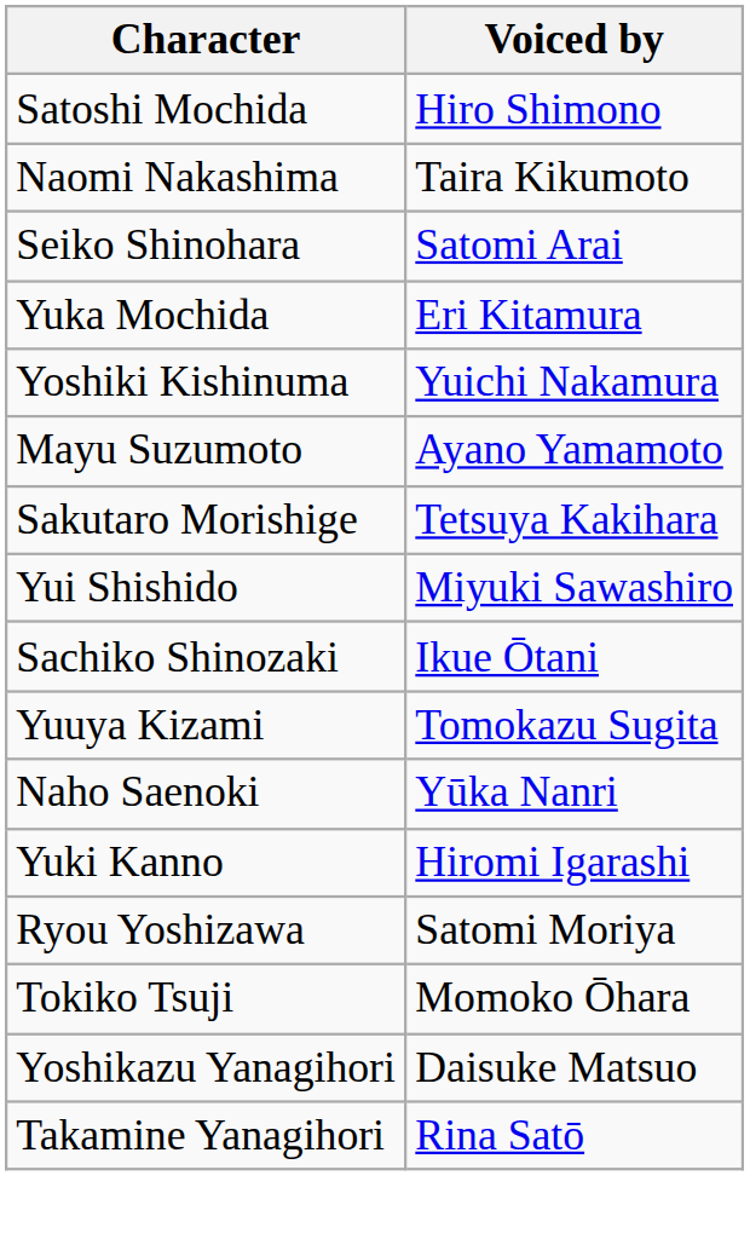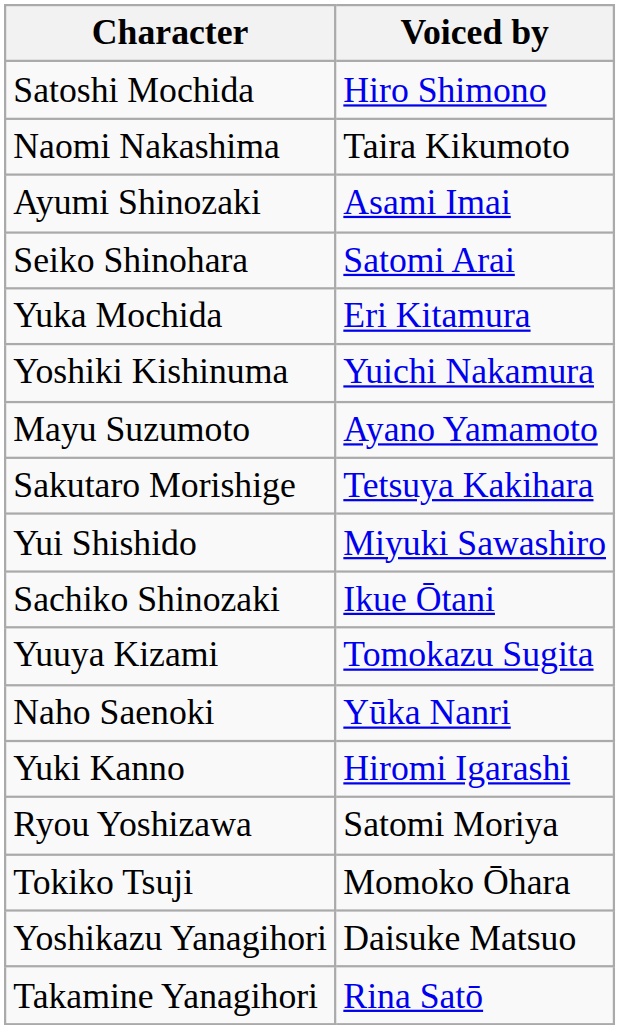 <table class="wikitable sortable">
 <tr>
 <th>Character</th>
 <th>Voiced by</th>
 </tr>
 <tr>
 <td>Satoshi Mochida</td>
 <td><a href='#'>Hiro Shimono</a></td>
 </tr>
 <tr>
 <td>Naomi Nakashima</td>
 <td>Taira Kikumoto</td>
+</tr>
+<tr>
+<td>Ayumi Shinozaki</td>
+<td><a href='#'>Asami Imai</a></td>
 </tr>
 <tr>
 <td>Seiko Shinohara</td>
 <td><a href='#'>Satomi Arai</a></td>
 </tr>
 <tr>
 <td>Yuka Mochida</td>
 <td><a href='#'>Eri Kitamura</a></td>
 </tr>
 <tr>
 <td>Yoshiki Kishinuma</td>
 <td><a href='#'>Yuichi Nakamura</a></td>
 </tr>
 <tr>
 <td>Mayu Suzumoto</td>
 <td><a href='#'>Ayano Yamamoto</a></td>
 </tr>
 <tr>
 <td>Sakutaro Morishige</td>
 <td><a href='#'>Tetsuya Kakihara</a></td>
 </tr>
 <tr>
 <td>Yui Shishido</td>
 <td><a href='#'>Miyuki Sawashiro</a></td>
 </tr>
 <tr>
 <td>Sachiko Shinozaki</td>
 <td><a href='#'>Ikue Ōtani</a></td>
 </tr>
 <tr>
 <td>Yuuya Kizami</td>
 <td><a href='#'>Tomokazu Sugita</a></td>
 </tr>
 <tr>
 <td>Naho Saenoki</td>
 <td><a href='#'>Yūka Nanri</a></td>
 </tr>
 <tr>
 <td>Yuki Kanno</td>
 <td><a href='#'>Hiromi Igarashi</a></td>
 </tr>
 <tr>
 <td>Ryou Yoshizawa</td>
 <td>Satomi Moriya</td>
 </tr>
 <tr>
 <td>Tokiko Tsuji</td>
 <td>Momoko Ōhara</td>
 </tr>
 <tr>
 <td>Yoshikazu Yanagihori</td>
 <td>Daisuke Matsuo</td>
 </tr>
 <tr>
 <td>Takamine Yanagihori</td>
 <td><a href='#'>Rina Satō</a></td>
 </tr>
 </table>
